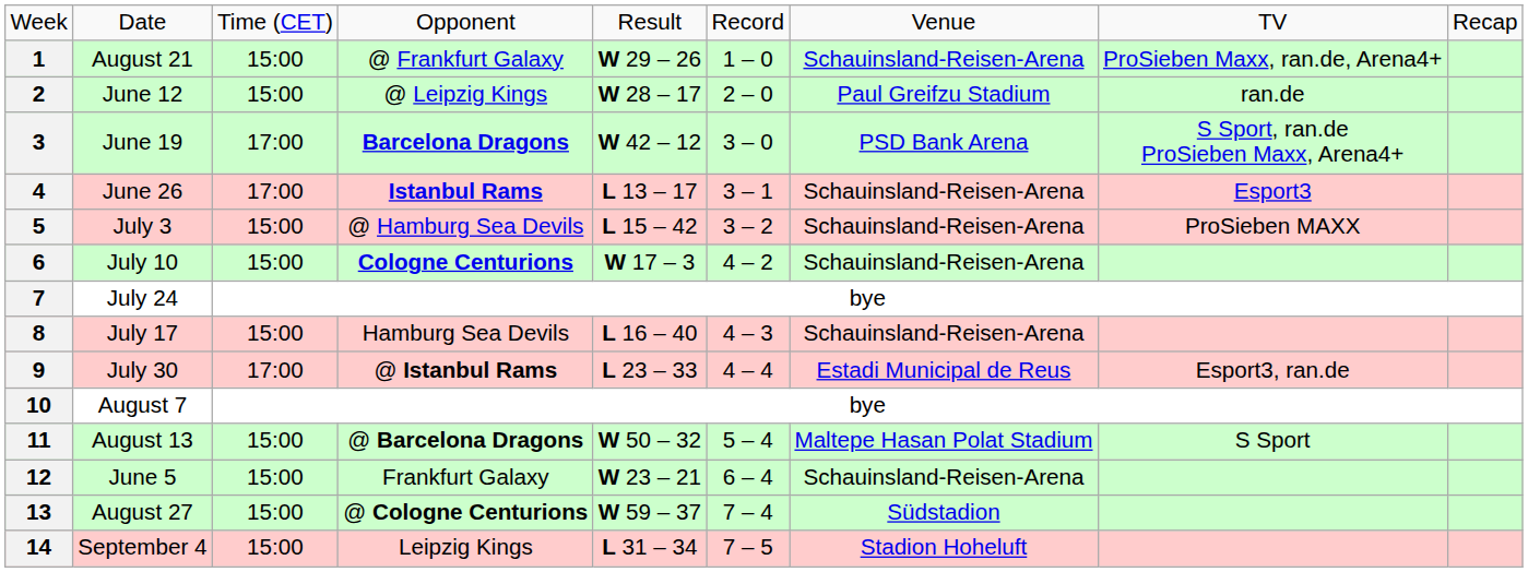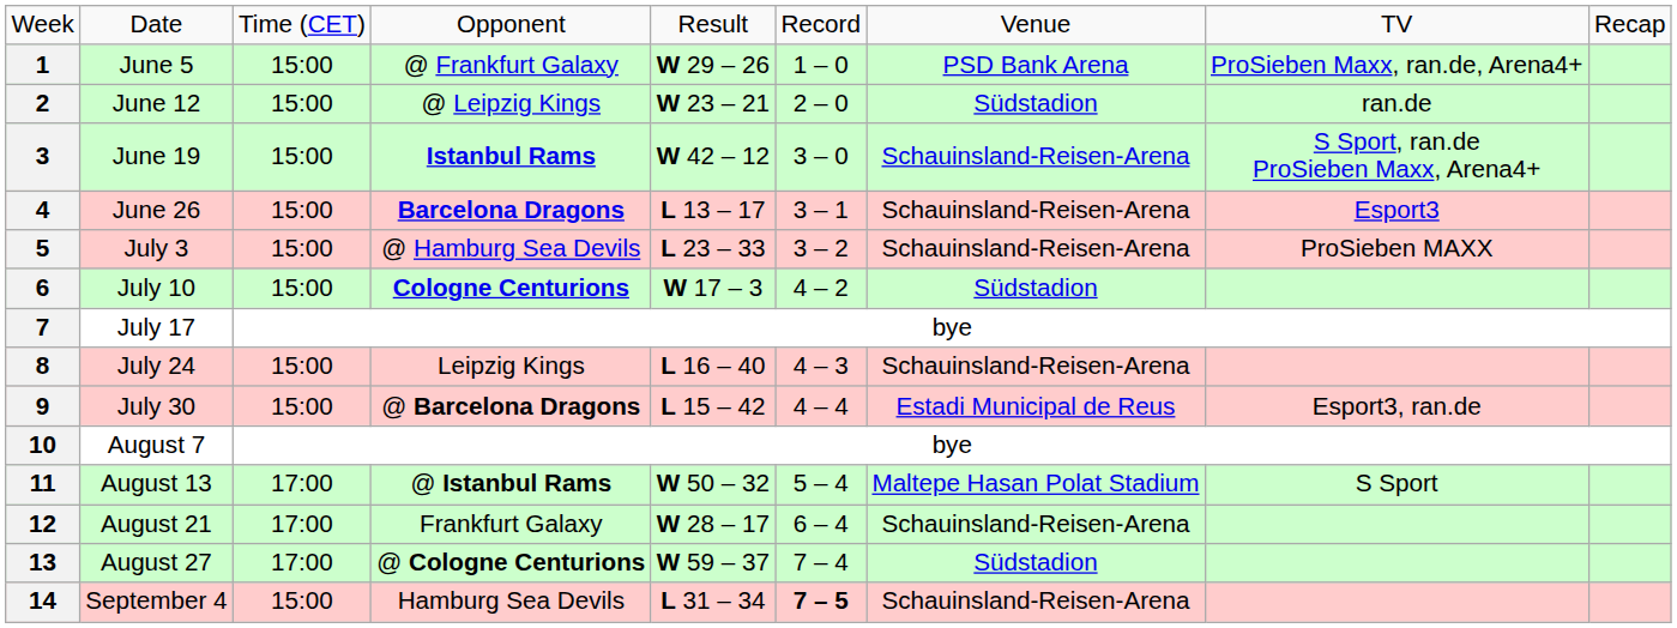 <table class="wikitable" style="text-align:center">
 <tr>
 <td>Week</td>
 <td>Date</td>
 <td>Time (<a href='#'>CET</a>)</td>
 <td>Opponent</td>
 <td>Result</td>
 <td>Record</td>
 <td>Venue</td>
 <td>TV</td>
 <td>Recap</td>
 </tr>
 <tr style="background:#cfc">
 <th>1</th>
-<td>August 21</td>
+<td>June 5</td>
 <td>15:00</td>
 <td>@ <a href='#'>Frankfurt Galaxy</a></td>
 <td><strong>W</strong> 29 – 26</td>
 <td>1 – 0</td>
-<td><a href='#'>Schauinsland-Reisen-Arena</a></td>
+<td><a href='#'>PSD Bank Arena</a></td>
 <td><a href='#'>ProSieben Maxx</a>, ran.de, Arena4+</td>
 <td></td>
 </tr>
 <tr style="background:#cfc">
 <th>2</th>
 <td>June 12</td>
 <td>15:00</td>
 <td>@ <a href='#'>Leipzig Kings</a></td>
-<td><strong>W</strong> 28 – 17</td>
+<td><strong>W</strong> 23 – 21</td>
 <td>2 – 0</td>
-<td><a href='#'>Paul Greifzu Stadium</a></td>
+<td><a href='#'>Südstadion</a></td>
 <td>ran.de</td>
 <td></td>
 </tr>
 <tr style="background:#cfc">
 <th>3</th>
 <td>June 19</td>
-<td>17:00</td>
-<td><strong><a href='#'>Barcelona Dragons</a></strong></td>
+<td>15:00</td>
+<td><strong><a href='#'>Istanbul Rams</a></strong></td>
 <td><strong>W</strong> 42 – 12</td>
 <td>3 – 0</td>
-<td><a href='#'>PSD Bank Arena</a></td>
+<td><a href='#'>Schauinsland-Reisen-Arena</a></td>
 <td><a href='#'>S Sport</a>, ran.de<br><a href='#'>ProSieben Maxx</a>, Arena4+</td>
 <td></td>
 </tr>
 <tr style="background:#fcc">
 <th>4</th>
 <td>June 26</td>
-<td>17:00</td>
-<td><strong><a href='#'>Istanbul Rams</a></strong></td>
+<td>15:00</td>
+<td><strong><a href='#'>Barcelona Dragons</a></strong></td>
 <td><strong>L</strong> 13 – 17</td>
 <td>3 – 1</td>
 <td>Schauinsland-Reisen-Arena</td>
 <td><a href='#'>Esport3</a></td>
 <td></td>
 </tr>
 <tr style="background:#fcc">
 <th>5</th>
 <td>July 3</td>
 <td>15:00</td>
 <td>@ <a href='#'>Hamburg Sea Devils</a></td>
-<td><strong>L</strong> 15 – 42</td>
+<td><strong>L</strong> 23 – 33</td>
 <td>3 – 2</td>
 <td>Schauinsland-Reisen-Arena</td>
 <td>ProSieben MAXX</td>
 <td></td>
 </tr>
 <tr style="background:#cfc">
 <th>6</th>
 <td>July 10</td>
 <td>15:00</td>
 <td><strong><a href='#'>Cologne Centurions</a></strong></td>
 <td><strong>W</strong> 17 – 3</td>
 <td>4 – 2</td>
-<td>Schauinsland-Reisen-Arena</td>
+<td><a href='#'>Südstadion</a></td>
 <td></td>
 <td></td>
 </tr>
 <tr style="background:#fff">
 <th>7</th>
-<td>July 24</td>
+<td>July 17</td>
 <td colspan="7">bye</td>
 </tr>
 <tr style="background:#fcc">
 <th>8</th>
-<td>July 17</td>
+<td>July 24</td>
 <td>15:00</td>
-<td>Hamburg Sea Devils</td>
+<td>Leipzig Kings</td>
 <td><strong>L</strong> 16 – 40</td>
 <td>4 – 3</td>
 <td>Schauinsland-Reisen-Arena</td>
 <td></td>
 <td></td>
 </tr>
 <tr style="background:#fcc">
 <th>9</th>
 <td>July 30</td>
-<td>17:00</td>
-<td>@ <strong>Istanbul Rams</strong></td>
-<td><strong>L</strong> 23 – 33</td>
+<td>15:00</td>
+<td>@ <strong>Barcelona Dragons</strong></td>
+<td><strong>L</strong> 15 – 42</td>
 <td>4 – 4</td>
 <td><a href='#'>Estadi Municipal de Reus</a></td>
 <td>Esport3, ran.de</td>
 <td></td>
 </tr>
 <tr style="background:#fff">
 <th>10</th>
 <td>August 7</td>
 <td colspan="7">bye</td>
 </tr>
 <tr style="background:#cfc">
 <th>11</th>
 <td>August 13</td>
-<td>15:00</td>
-<td>@ <strong>Barcelona Dragons</strong></td>
+<td>17:00</td>
+<td>@ <strong>Istanbul Rams</strong></td>
 <td><strong>W</strong> 50 – 32</td>
 <td>5 – 4</td>
 <td><a href='#'>Maltepe Hasan Polat Stadium</a></td>
 <td>S Sport</td>
 <td></td>
 </tr>
 <tr style="background:#cfc">
 <th>12</th>
-<td>June 5</td>
-<td>15:00</td>
+<td>August 21</td>
+<td>17:00</td>
 <td>Frankfurt Galaxy</td>
-<td><strong>W</strong> 23 – 21</td>
+<td><strong>W</strong> 28 – 17</td>
 <td>6 – 4</td>
 <td>Schauinsland-Reisen-Arena</td>
 <td></td>
 <td></td>
 </tr>
 <tr style="background:#cfc">
 <th>13</th>
 <td>August 27</td>
-<td>15:00</td>
+<td>17:00</td>
 <td>@ <strong>Cologne Centurions</strong></td>
 <td><strong>W</strong> 59 – 37</td>
 <td>7 – 4</td>
 <td><a href='#'>Südstadion</a></td>
 <td></td>
 <td></td>
 </tr>
 <tr style="background:#fcc">
 <th>14</th>
 <td>September 4</td>
 <td>15:00</td>
-<td>Leipzig Kings</td>
+<td>Hamburg Sea Devils</td>
 <td><strong>L</strong> 31 – 34</td>
-<td>7 – 5</td>
-<td><a href='#'>Stadion Hoheluft</a></td>
+<td><strong>7 – 5</strong></td>
+<td>Schauinsland-Reisen-Arena</td>
 <td></td>
 <td></td>
 </tr>
 </table>
